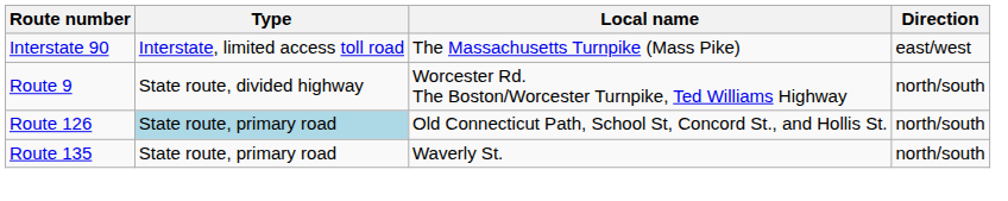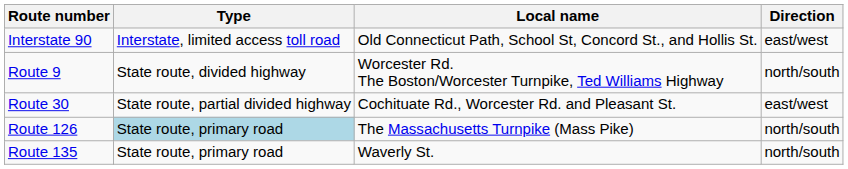 <table class="wikitable">
 <tr>
 <th>Route number</th>
 <th>Type</th>
 <th>Local name</th>
 <th>Direction</th>
 </tr>
 <tr>
 <td> <a href='#'>Interstate 90</a></td>
 <td><a href='#'>Interstate</a>, limited access <a href='#'>toll road</a></td>
-<td>The <a href='#'>Massachusetts Turnpike</a> (Mass Pike)</td>
+<td>Old Connecticut Path, School St, Concord St., and Hollis St.</td>
 <td>east/west</td>
 </tr>
 <tr>
 <td> <a href='#'>Route 9</a></td>
 <td>State route, divided highway</td>
 <td>Worcester Rd.<br>The Boston/Worcester Turnpike, <a href='#'>Ted Williams</a> Highway</td>
 <td>north/south</td>
 </tr>
 <tr>
+<td> <a href='#'>Route 30</a></td>
+<td>State route, partial divided highway</td>
+<td>Cochituate Rd., Worcester Rd. and Pleasant St.</td>
+<td>east/west</td>
+</tr>
+<tr>
 <td> <a href='#'>Route 126</a></td>
 <td style="background: lightblue;">State route, primary road</td>
-<td>Old Connecticut Path, School St, Concord St., and Hollis St.</td>
+<td>The <a href='#'>Massachusetts Turnpike</a> (Mass Pike)</td>
 <td>north/south</td>
 </tr>
 <tr>
 <td> <a href='#'>Route 135</a></td>
 <td>State route, primary road</td>
 <td>Waverly St.</td>
 <td>north/south</td>
 </tr>
 </table>
